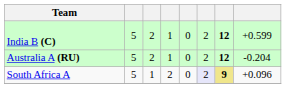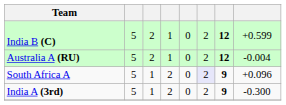 <table class="wikitable" style="text-align:center">
 <tr>
 <th style="width:175px;">Team</th>
 <th style="width:20px;"></th>
 <th style="width:20px;"></th>
 <th style="width:20px;"></th>
 <th style="width:20px;"></th>
 <th style="width:20px;"></th>
 <th style="width:20px;"></th>
 <th style="width:65px;"></th>
 </tr>
 <tr style="background:#cfc;">
 <td style="text-align:left"><br> <a href='#'>India B</a> <strong>(C)</strong></td>
 <td>5</td>
 <td>2</td>
 <td>1</td>
 <td>0</td>
 <td>2</td>
 <td><strong>12</strong></td>
 <td>+0.599</td>
 </tr>
 <tr style="background:#cfc;">
 <td style="text-align:left"> <a href='#'>Australia A</a> <strong>(RU)</strong></td>
 <td>5</td>
 <td>2</td>
 <td>1</td>
 <td>0</td>
 <td>2</td>
 <td><strong>12</strong></td>
-<td>-0.204</td>
+<td>-0.004</td>
 </tr>
 <tr>
 <td style="text-align:left"> <a href='#'>South Africa A</a></td>
 <td>5</td>
 <td>1</td>
 <td>2</td>
 <td>0</td>
 <td style="background: lavender;">2</td>
-<td style="background: khaki;"><strong>9</strong></td>
+<td><strong>9</strong></td>
 <td>+0.096</td>
+</tr>
+<tr>
+<td style="text-align:left"> <a href='#'>India A</a> <strong>(3rd)</strong></td>
+<td>5</td>
+<td>1</td>
+<td>2</td>
+<td>0</td>
+<td>2</td>
+<td><strong>9</strong></td>
+<td>-0.300</td>
 </tr>
 <tr>
 </tr>
 </table>
